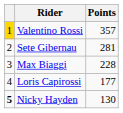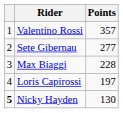 <table class="wikitable" style="font-size: 95%;">
 <tr>
 <th></th>
 <th>Rider</th>
 <th>Points</th>
 </tr>
 <tr>
-<td align=center style="background: gold;">1</td>
+<td align=center>1</td>
 <td> <a href='#'>Valentino Rossi</a></td>
 <td align=right>357</td>
 </tr>
 <tr>
 <td align=center>2</td>
 <td> <a href='#'>Sete Gibernau</a></td>
-<td align=right>281</td>
+<td align=right>277</td>
 </tr>
 <tr>
 <td align=center>3</td>
 <td> <a href='#'>Max Biaggi</a></td>
 <td align=right>228</td>
 </tr>
 <tr>
 <td align=center>4</td>
 <td> <a href='#'>Loris Capirossi</a></td>
-<td align=right>177</td>
+<td align=right>197</td>
 </tr>
 <tr>
 <td align=center><strong>5</strong></td>
 <td> <a href='#'>Nicky Hayden</a></td>
 <td align=right>130</td>
 </tr>
 </table>
